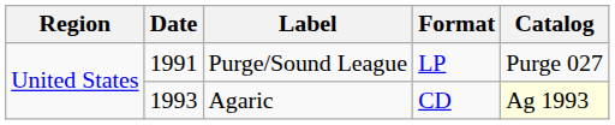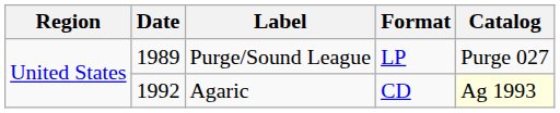 <table class="wikitable">
 <tr>
 <th>Region</th>
 <th>Date</th>
 <th>Label</th>
 <th>Format</th>
 <th>Catalog</th>
 </tr>
 <tr>
 <td rowspan="2"><a href='#'>United States</a></td>
-<td>1991</td>
+<td>1989</td>
 <td>Purge/Sound League</td>
 <td><a href='#'>LP</a></td>
 <td>Purge 027</td>
 </tr>
 <tr>
-<td>1993</td>
+<td>1992</td>
 <td>Agaric</td>
 <td><a href='#'>CD</a></td>
 <td style="background: lightyellow;">Ag 1993</td>
 </tr>
 </table>
